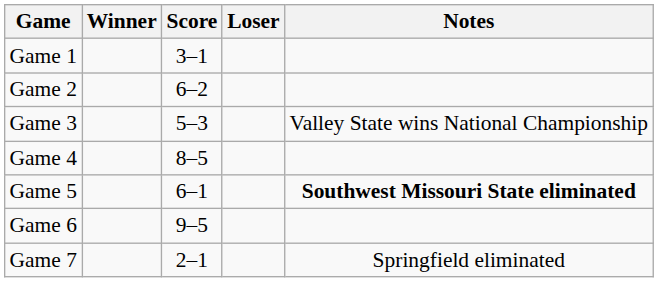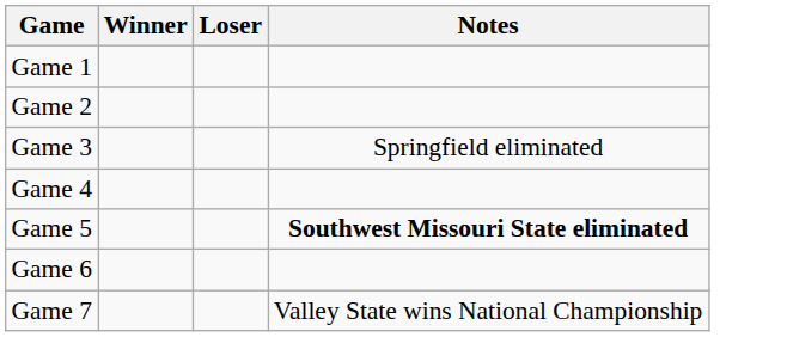 <table class="wikitable">
 <tr style="text-align:center; background:#f2f2f2;">
 <th>Game</th>
 <th>Winner</th>
-<th>Score</th>
 <th>Loser</th>
 <th>Notes</th>
 </tr>
 <tr align=center>
 <td>Game 1</td>
 <td></td>
-<td>3–1</td>
 <td></td>
 <td></td>
 </tr>
 <tr align=center>
 <td>Game 2</td>
 <td></td>
-<td>6–2</td>
 <td></td>
 <td></td>
 </tr>
 <tr align=center>
 <td>Game 3</td>
 <td></td>
-<td>5–3</td>
 <td></td>
-<td>Valley State wins National Championship</td>
+<td>Springfield eliminated</td>
 </tr>
 <tr align=center>
 <td>Game 4</td>
 <td></td>
-<td>8–5</td>
 <td></td>
 <td></td>
 </tr>
 <tr align=center>
 <td>Game 5</td>
 <td></td>
-<td>6–1</td>
 <td></td>
 <td><strong>Southwest Missouri State eliminated</strong></td>
 </tr>
 <tr align=center>
 <td>Game 6</td>
 <td></td>
-<td>9–5</td>
 <td></td>
 <td></td>
 </tr>
 <tr align=center>
 <td>Game 7</td>
 <td></td>
-<td>2–1</td>
 <td></td>
-<td>Springfield eliminated</td>
+<td>Valley State wins National Championship</td>
 </tr>
 </table>
